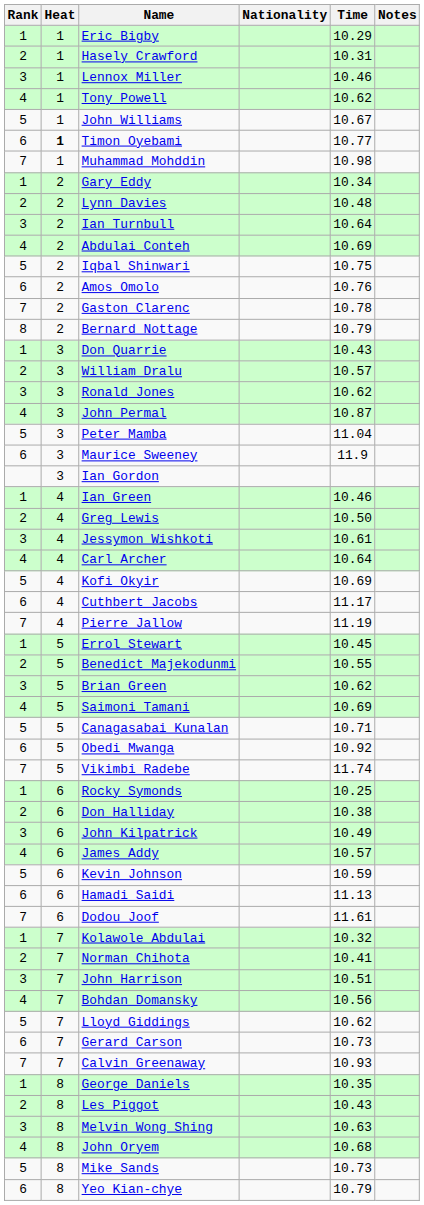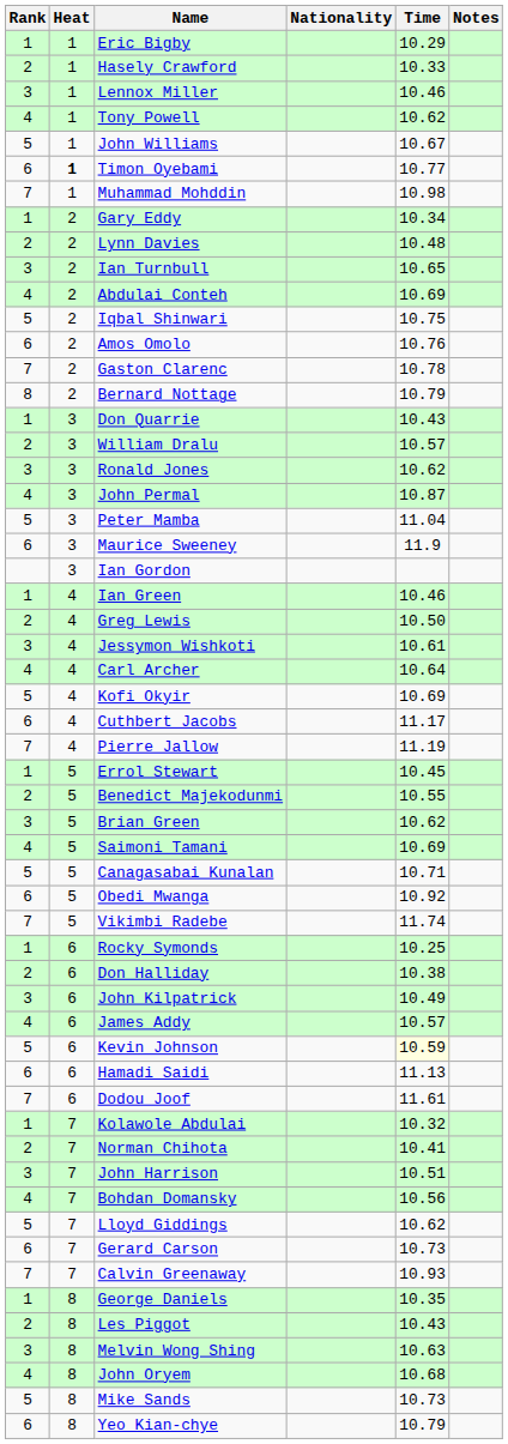 <table class="wikitable sortable" style="text-align:center;">
 <tr>
 <th scope=col>Rank</th>
 <th scope=col>Heat</th>
 <th scope=col>Name</th>
 <th>Nationality</th>
 <th scope=col>Time</th>
 <th scope=col>Notes</th>
 </tr>
 <tr style="background-color: #ccffcc;">
 <td>1</td>
 <td>1</td>
 <td style="text-align:left;"><a href='#'>Eric Bigby</a></td>
 <td style="text-align:left;"></td>
 <td>10.29</td>
 <td></td>
 </tr>
 <tr style="background-color: #ccffcc;">
 <td>2</td>
 <td>1</td>
 <td style="text-align:left;"><a href='#'>Hasely Crawford</a></td>
 <td style="text-align:left;"></td>
-<td>10.31</td>
+<td>10.33</td>
 <td></td>
 </tr>
 <tr style="background-color: #ccffcc;">
 <td>3</td>
 <td>1</td>
 <td style="text-align:left;"><a href='#'>Lennox Miller</a></td>
 <td style="text-align:left;"></td>
 <td>10.46</td>
 <td></td>
 </tr>
 <tr style="background-color: #ccffcc;">
 <td>4</td>
 <td>1</td>
 <td style="text-align:left;"><a href='#'>Tony Powell</a></td>
 <td style="text-align:left;"></td>
 <td>10.62</td>
 <td></td>
 </tr>
 <tr>
 <td>5</td>
 <td>1</td>
 <td style="text-align:left;"><a href='#'>John Williams</a></td>
 <td style="text-align:left;"></td>
 <td>10.67</td>
 <td></td>
 </tr>
 <tr>
 <td>6</td>
 <td><strong>1</strong></td>
 <td style="text-align:left;"><a href='#'>Timon Oyebami</a></td>
 <td style="text-align:left;"></td>
 <td>10.77</td>
 <td></td>
 </tr>
 <tr>
 <td>7</td>
 <td>1</td>
 <td style="text-align:left;"><a href='#'>Muhammad Mohddin</a></td>
 <td style="text-align:left;"></td>
 <td>10.98</td>
 <td></td>
 </tr>
 <tr style="background-color: #ccffcc;">
 <td>1</td>
 <td>2</td>
 <td style="text-align:left;"><a href='#'>Gary Eddy</a></td>
 <td style="text-align:left;"></td>
 <td>10.34</td>
 <td></td>
 </tr>
 <tr style="background-color: #ccffcc;">
 <td>2</td>
 <td>2</td>
 <td style="text-align:left;"><a href='#'>Lynn Davies</a></td>
 <td style="text-align:left;"></td>
 <td>10.48</td>
 <td></td>
 </tr>
 <tr style="background-color: #ccffcc;">
 <td>3</td>
 <td>2</td>
 <td style="text-align:left;"><a href='#'>Ian Turnbull</a></td>
 <td style="text-align:left;"></td>
-<td>10.64</td>
+<td>10.65</td>
 <td></td>
 </tr>
 <tr style="background-color: #ccffcc;">
 <td>4</td>
 <td>2</td>
 <td style="text-align:left;"><a href='#'>Abdulai Conteh</a></td>
 <td style="text-align:left;"></td>
 <td>10.69</td>
 <td></td>
 </tr>
 <tr>
 <td>5</td>
 <td>2</td>
 <td style="text-align:left;"><a href='#'>Iqbal Shinwari</a></td>
 <td style="text-align:left;"></td>
 <td>10.75</td>
 <td></td>
 </tr>
 <tr>
 <td>6</td>
 <td>2</td>
 <td style="text-align:left;"><a href='#'>Amos Omolo</a></td>
 <td style="text-align:left;"></td>
 <td>10.76</td>
 <td></td>
 </tr>
 <tr>
 <td>7</td>
 <td>2</td>
 <td style="text-align:left;"><a href='#'>Gaston Clarenc</a></td>
 <td style="text-align:left;"></td>
 <td>10.78</td>
 <td></td>
 </tr>
 <tr>
 <td>8</td>
 <td>2</td>
 <td style="text-align:left;"><a href='#'>Bernard Nottage</a></td>
 <td style="text-align:left;"></td>
 <td>10.79</td>
 <td></td>
 </tr>
 <tr style="background-color: #ccffcc;">
 <td>1</td>
 <td>3</td>
 <td style="text-align:left;"><a href='#'>Don Quarrie</a></td>
 <td style="text-align:left;"></td>
 <td>10.43</td>
 <td></td>
 </tr>
 <tr style="background-color: #ccffcc;">
 <td>2</td>
 <td>3</td>
 <td style="text-align:left;"><a href='#'>William Dralu</a></td>
 <td style="text-align:left;"></td>
 <td>10.57</td>
 <td></td>
 </tr>
 <tr style="background-color: #ccffcc;">
 <td>3</td>
 <td>3</td>
 <td style="text-align:left;"><a href='#'>Ronald Jones</a></td>
 <td style="text-align:left;"></td>
 <td>10.62</td>
 <td></td>
 </tr>
 <tr style="background-color: #ccffcc;">
 <td>4</td>
 <td>3</td>
 <td style="text-align:left;"><a href='#'>John Permal</a></td>
 <td style="text-align:left;"></td>
 <td>10.87</td>
 <td></td>
 </tr>
 <tr>
 <td>5</td>
 <td>3</td>
 <td style="text-align:left;"><a href='#'>Peter Mamba</a></td>
 <td style="text-align:left;"></td>
 <td>11.04</td>
 <td></td>
 </tr>
 <tr>
 <td>6</td>
 <td>3</td>
 <td style="text-align:left;"><a href='#'>Maurice Sweeney</a></td>
 <td style="text-align:left;"></td>
 <td>11.9</td>
 <td></td>
 </tr>
 <tr>
 <td></td>
 <td>3</td>
 <td style="text-align:left;"><a href='#'>Ian Gordon</a></td>
 <td style="text-align:left;"></td>
 <td></td>
 <td></td>
 </tr>
 <tr style="background-color: #ccffcc;">
 <td>1</td>
 <td>4</td>
 <td style="text-align:left;"><a href='#'>Ian Green</a></td>
 <td style="text-align:left;"></td>
 <td>10.46</td>
 <td></td>
 </tr>
 <tr style="background-color: #ccffcc;">
 <td>2</td>
 <td>4</td>
 <td style="text-align:left;"><a href='#'>Greg Lewis</a></td>
 <td style="text-align:left;"></td>
 <td>10.50</td>
 <td></td>
 </tr>
 <tr style="background-color: #ccffcc;">
 <td>3</td>
 <td>4</td>
 <td style="text-align:left;"><a href='#'>Jessymon Wishkoti</a></td>
 <td style="text-align:left;"></td>
 <td>10.61</td>
 <td></td>
 </tr>
 <tr style="background-color: #ccffcc;">
 <td>4</td>
 <td>4</td>
 <td style="text-align:left;"><a href='#'>Carl Archer</a></td>
 <td style="text-align:left;"></td>
 <td>10.64</td>
 <td></td>
 </tr>
 <tr>
 <td>5</td>
 <td>4</td>
 <td style="text-align:left;"><a href='#'>Kofi Okyir</a></td>
 <td style="text-align:left;"></td>
 <td>10.69</td>
 <td></td>
 </tr>
 <tr>
 <td>6</td>
 <td>4</td>
 <td style="text-align:left;"><a href='#'>Cuthbert Jacobs</a></td>
 <td style="text-align:left;"></td>
 <td>11.17</td>
 <td></td>
 </tr>
 <tr>
 <td>7</td>
 <td>4</td>
 <td style="text-align:left;"><a href='#'>Pierre Jallow</a></td>
 <td style="text-align:left;"></td>
 <td>11.19</td>
 <td></td>
 </tr>
 <tr style="background-color: #ccffcc;">
 <td>1</td>
 <td>5</td>
 <td style="text-align:left;"><a href='#'>Errol Stewart</a></td>
 <td style="text-align:left;"></td>
 <td>10.45</td>
 <td></td>
 </tr>
 <tr style="background-color: #ccffcc;">
 <td>2</td>
 <td>5</td>
 <td style="text-align:left;"><a href='#'>Benedict Majekodunmi</a></td>
 <td style="text-align:left;"></td>
 <td>10.55</td>
 <td></td>
 </tr>
 <tr style="background-color: #ccffcc;">
 <td>3</td>
 <td>5</td>
 <td style="text-align:left;"><a href='#'>Brian Green</a></td>
 <td style="text-align:left;"></td>
 <td>10.62</td>
 <td></td>
 </tr>
 <tr style="background-color: #ccffcc;">
 <td>4</td>
 <td>5</td>
 <td style="text-align:left;"><a href='#'>Saimoni Tamani</a></td>
 <td style="text-align:left;"></td>
 <td>10.69</td>
 <td></td>
 </tr>
 <tr>
 <td>5</td>
 <td>5</td>
 <td style="text-align:left;"><a href='#'>Canagasabai Kunalan</a></td>
 <td style="text-align:left;"></td>
 <td>10.71</td>
 <td></td>
 </tr>
 <tr>
 <td>6</td>
 <td>5</td>
 <td style="text-align:left;"><a href='#'>Obedi Mwanga</a></td>
 <td style="text-align:left;"></td>
 <td>10.92</td>
 <td></td>
 </tr>
 <tr>
 <td>7</td>
 <td>5</td>
 <td style="text-align:left;"><a href='#'>Vikimbi Radebe</a></td>
 <td style="text-align:left;"></td>
 <td>11.74</td>
 <td></td>
 </tr>
 <tr style="background-color: #ccffcc;">
 <td>1</td>
 <td>6</td>
 <td style="text-align:left;"><a href='#'>Rocky Symonds</a></td>
 <td style="text-align:left;"></td>
 <td>10.25</td>
 <td></td>
 </tr>
 <tr style="background-color: #ccffcc;">
 <td>2</td>
 <td>6</td>
 <td style="text-align:left;"><a href='#'>Don Halliday</a></td>
 <td style="text-align:left;"></td>
 <td>10.38</td>
 <td></td>
 </tr>
 <tr style="background-color: #ccffcc;">
 <td>3</td>
 <td>6</td>
 <td style="text-align:left;"><a href='#'>John Kilpatrick</a></td>
 <td style="text-align:left;"></td>
 <td>10.49</td>
 <td></td>
 </tr>
 <tr style="background-color: #ccffcc;">
 <td>4</td>
 <td>6</td>
 <td style="text-align:left;"><a href='#'>James Addy</a></td>
 <td style="text-align:left;"></td>
 <td>10.57</td>
 <td></td>
 </tr>
 <tr>
 <td>5</td>
 <td>6</td>
 <td style="text-align:left;"><a href='#'>Kevin Johnson</a></td>
 <td style="text-align:left;"></td>
-<td>10.59</td>
+<td style="background: lightyellow;">10.59</td>
 <td></td>
 </tr>
 <tr>
 <td>6</td>
 <td>6</td>
 <td style="text-align:left;"><a href='#'>Hamadi Saidi</a></td>
 <td style="text-align:left;"></td>
 <td>11.13</td>
 <td></td>
 </tr>
 <tr>
 <td>7</td>
 <td>6</td>
 <td style="text-align:left;"><a href='#'>Dodou Joof</a></td>
 <td style="text-align:left;"></td>
 <td>11.61</td>
 <td></td>
 </tr>
 <tr style="background-color: #ccffcc;">
 <td>1</td>
 <td>7</td>
 <td style="text-align:left;"><a href='#'>Kolawole Abdulai</a></td>
 <td style="text-align:left;"></td>
 <td>10.32</td>
 <td></td>
 </tr>
 <tr style="background-color: #ccffcc;">
 <td>2</td>
 <td>7</td>
 <td style="text-align:left;"><a href='#'>Norman Chihota</a></td>
 <td style="text-align:left;"></td>
 <td>10.41</td>
 <td></td>
 </tr>
 <tr style="background-color: #ccffcc;">
 <td>3</td>
 <td>7</td>
 <td style="text-align:left;"><a href='#'>John Harrison</a></td>
 <td style="text-align:left;"></td>
 <td>10.51</td>
 <td></td>
 </tr>
 <tr style="background-color: #ccffcc;">
 <td>4</td>
 <td>7</td>
 <td style="text-align:left;"><a href='#'>Bohdan Domansky</a></td>
 <td style="text-align:left;"></td>
 <td>10.56</td>
 <td></td>
 </tr>
 <tr>
 <td>5</td>
 <td>7</td>
 <td style="text-align:left;"><a href='#'>Lloyd Giddings</a></td>
 <td style="text-align:left;"></td>
 <td>10.62</td>
 <td></td>
 </tr>
 <tr>
 <td>6</td>
 <td>7</td>
 <td style="text-align:left;"><a href='#'>Gerard Carson</a></td>
 <td style="text-align:left;"></td>
 <td>10.73</td>
 <td></td>
 </tr>
 <tr>
 <td>7</td>
 <td>7</td>
 <td style="text-align:left;"><a href='#'>Calvin Greenaway</a></td>
 <td style="text-align:left;"></td>
 <td>10.93</td>
 <td></td>
 </tr>
 <tr style="background-color: #ccffcc;">
 <td>1</td>
 <td>8</td>
 <td style="text-align:left;"><a href='#'>George Daniels</a></td>
 <td style="text-align:left;"></td>
 <td>10.35</td>
 <td></td>
 </tr>
 <tr style="background-color: #ccffcc;">
 <td>2</td>
 <td>8</td>
 <td style="text-align:left;"><a href='#'>Les Piggot</a></td>
 <td style="text-align:left;"></td>
 <td>10.43</td>
 <td></td>
 </tr>
 <tr style="background-color: #ccffcc;">
 <td>3</td>
 <td>8</td>
 <td style="text-align:left;"><a href='#'>Melvin Wong Shing</a></td>
 <td style="text-align:left;"></td>
 <td>10.63</td>
 <td></td>
 </tr>
 <tr style="background-color: #ccffcc;">
 <td>4</td>
 <td>8</td>
 <td style="text-align:left;"><a href='#'>John Oryem</a></td>
 <td style="text-align:left;"></td>
 <td>10.68</td>
 <td></td>
 </tr>
 <tr>
 <td>5</td>
 <td>8</td>
 <td style="text-align:left;"><a href='#'>Mike Sands</a></td>
 <td style="text-align:left;"></td>
 <td>10.73</td>
 <td></td>
 </tr>
 <tr>
 <td>6</td>
 <td>8</td>
 <td style="text-align:left;"><a href='#'>Yeo Kian-chye</a></td>
 <td style="text-align:left;"></td>
 <td>10.79</td>
 <td></td>
 </tr>
 </table>
